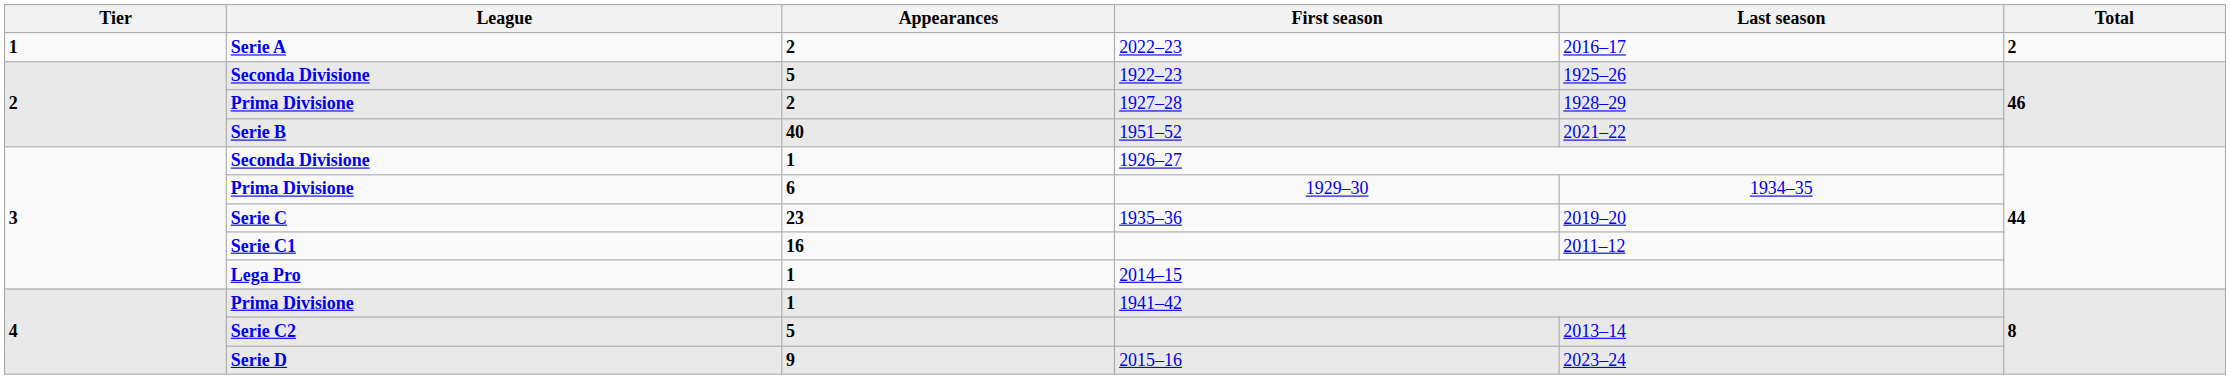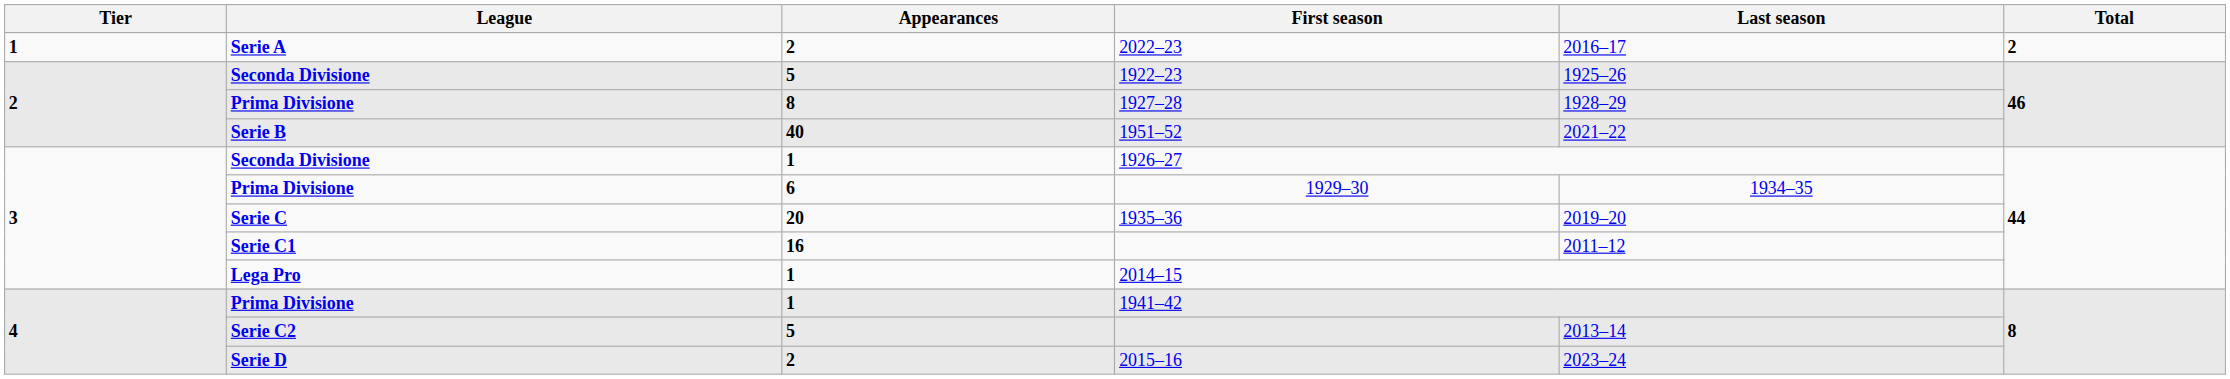 <table class="wikitable center" width="100%">
 <tr>
 <th width="10%">Tier</th>
 <th width="25%">League</th>
 <th width="15%">Appearances</th>
 <th width="20%">First season</th>
 <th width="20%">Last season</th>
 <th width="10%">Total</th>
 </tr>
 <tr>
 <td rowspan="1"><span><strong>1</strong></span></td>
 <td><strong><a href='#'>Serie A</a></strong></td>
 <td><strong>2</strong></td>
 <td><a href='#'>2022–23</a></td>
 <td><a href='#'>2016–17</a></td>
 <td><strong>2</strong></td>
 </tr>
 <tr style="background:#e9e9e9">
 <td rowspan="3"><span><strong>2</strong></span></td>
 <td><strong><a href='#'>Seconda Divisione</a></strong></td>
 <td><strong>5</strong></td>
 <td><a href='#'>1922–23</a></td>
 <td><a href='#'>1925–26</a></td>
 <td rowspan="3"><strong>46</strong></td>
 </tr>
 <tr style="background:#e9e9e9">
 <td><strong><a href='#'>Prima Divisione</a></strong></td>
-<td><strong>2</strong></td>
+<td><strong>8</strong></td>
 <td><a href='#'>1927–28</a></td>
 <td><a href='#'>1928–29</a></td>
 </tr>
 <tr style="background:#e9e9e9">
 <td><strong><a href='#'>Serie B</a></strong></td>
 <td><strong>40</strong></td>
 <td><a href='#'>1951–52</a></td>
 <td><a href='#'>2021–22</a></td>
 </tr>
 <tr>
 <td rowspan="5"><span><strong>3</strong></span></td>
 <td><strong><a href='#'>Seconda Divisione</a></strong></td>
 <td><strong>1</strong></td>
 <td colspan="2"><a href='#'>1926–27</a></td>
 <td rowspan="5"><strong>44</strong></td>
 </tr>
 <tr>
 <td><strong><a href='#'>Prima Divisione</a></strong></td>
 <td><strong>6</strong></td>
 <td align="center"><a href='#'>1929–30</a></td>
 <td align="center"><a href='#'>1934–35</a></td>
 </tr>
 <tr>
 <td><strong><a href='#'>Serie C</a></strong></td>
-<td><strong>23</strong></td>
+<td><strong>20</strong></td>
 <td><a href='#'>1935–36</a></td>
 <td><a href='#'>2019–20</a></td>
 </tr>
 <tr>
 <td><strong><a href='#'>Serie C1</a></strong></td>
 <td><strong>16</strong></td>
 <td></td>
 <td><a href='#'>2011–12</a></td>
 </tr>
 <tr>
 <td><strong><a href='#'>Lega Pro</a></strong></td>
 <td><strong>1</strong></td>
 <td colspan="2"><a href='#'>2014–15</a></td>
 </tr>
 <tr style="background:#e9e9e9">
 <td rowspan="3"><span><strong>4</strong></span></td>
 <td><strong><a href='#'>Prima Divisione</a></strong></td>
 <td><strong>1</strong></td>
 <td colspan="2"><a href='#'>1941–42</a></td>
 <td rowspan="3"><strong>8</strong></td>
 </tr>
 <tr style="background:#e9e9e9">
 <td><strong><a href='#'>Serie C2</a></strong></td>
 <td><strong>5</strong></td>
 <td></td>
 <td><a href='#'>2013–14</a></td>
 </tr>
 <tr style="background:#e9e9e9">
 <td><strong><a href='#'>Serie D</a></strong></td>
-<td><strong>9</strong></td>
+<td><strong>2</strong></td>
 <td colspan="1"><a href='#'>2015–16</a></td>
 <td><a href='#'>2023–24</a></td>
 </tr>
 </table>
